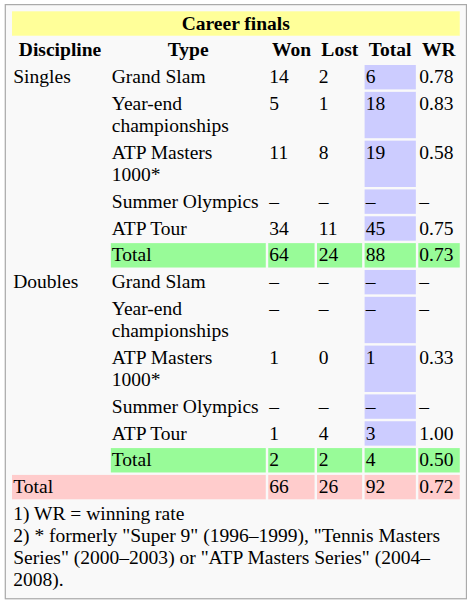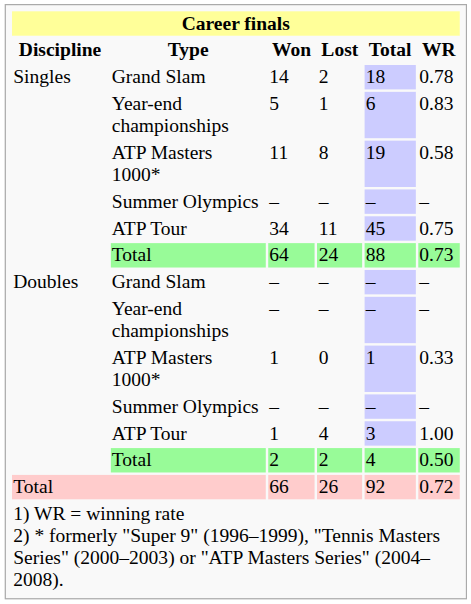 <table class="infobox vcard vevent" width=30%>
 <tr bgcolor="#FFFF99">
 <th colspan="6">Career finals</th>
 </tr>
 <tr>
 <th>Discipline</th>
 <th>Type</th>
 <th>Won</th>
 <th>Lost</th>
 <th>Total</th>
 <th>WR</th>
 </tr>
 <tr>
 <td rowspan="6">Singles</td>
 <td>Grand Slam</td>
 <td>14</td>
 <td>2</td>
-<td bgcolor="CCCCFF">6</td>
+<td bgcolor="CCCCFF">18</td>
 <td>0.78</td>
 </tr>
 <tr>
 <td>Year-end championships</td>
 <td>5</td>
 <td>1</td>
-<td bgcolor="CCCCFF">18</td>
+<td bgcolor="CCCCFF">6</td>
 <td>0.83</td>
 </tr>
 <tr>
 <td>ATP Masters 1000*</td>
 <td>11</td>
 <td>8</td>
 <td bgcolor="CCCCFF">19</td>
 <td>0.58</td>
 </tr>
 <tr>
 <td>Summer Olympics</td>
 <td>–</td>
 <td>–</td>
 <td bgcolor="CCCCFF">–</td>
 <td>–</td>
 </tr>
 <tr>
 <td>ATP Tour</td>
 <td>34</td>
 <td>11</td>
 <td bgcolor="CCCCFF">45</td>
 <td>0.75</td>
 </tr>
 <tr bgcolor="98FB98">
 <td>Total</td>
 <td>64</td>
 <td>24</td>
 <td>88</td>
 <td>0.73</td>
 </tr>
 <tr>
 <td rowspan="6">Doubles</td>
 <td>Grand Slam</td>
 <td>–</td>
 <td>–</td>
 <td bgcolor="CCCCFF">–</td>
 <td>–</td>
 </tr>
 <tr>
 <td>Year-end championships</td>
 <td>–</td>
 <td>–</td>
 <td bgcolor="CCCCFF">–</td>
 <td>–</td>
 </tr>
 <tr>
 <td>ATP Masters 1000*</td>
 <td>1</td>
 <td>0</td>
 <td bgcolor="CCCCFF">1</td>
 <td>0.33</td>
 </tr>
 <tr>
 <td>Summer Olympics</td>
 <td>–</td>
 <td>–</td>
 <td bgcolor="CCCCFF">–</td>
 <td>–</td>
 </tr>
 <tr>
 <td>ATP Tour</td>
 <td>1</td>
 <td>4</td>
 <td bgcolor="CCCCFF">3</td>
 <td>1.00</td>
 </tr>
 <tr bgcolor="98FB98">
 <td>Total</td>
 <td>2</td>
 <td>2</td>
 <td>4</td>
 <td>0.50</td>
 </tr>
 <tr bgcolor="FFCCCC">
 <td colspan="2">Total</td>
 <td>66</td>
 <td>26</td>
 <td>92</td>
 <td>0.72</td>
 </tr>
 <tr>
 <td colspan="6">1) WR = winning rate <br>2) * formerly "Super 9" (1996–1999), "Tennis Masters Series" (2000–2003) or "ATP Masters Series" (2004–2008).</td>
 </tr>
 </table>
